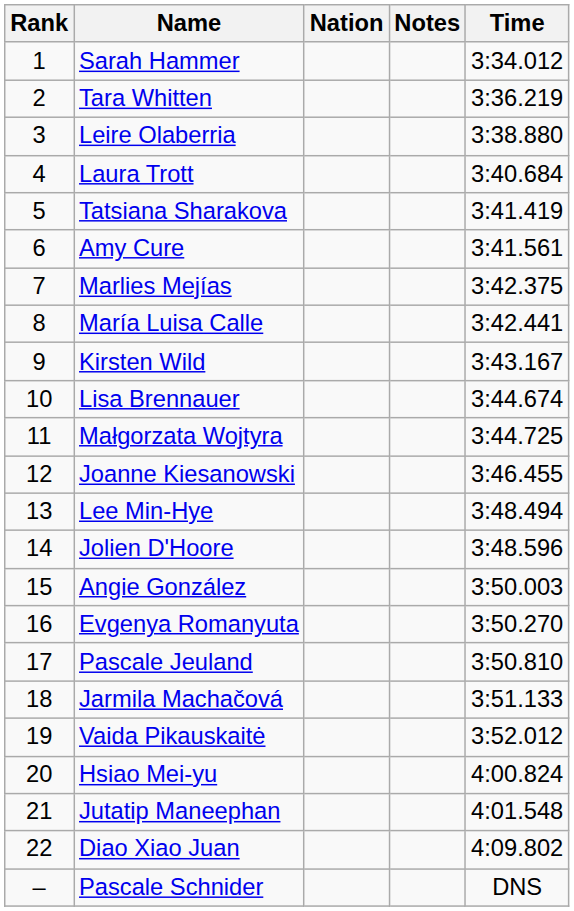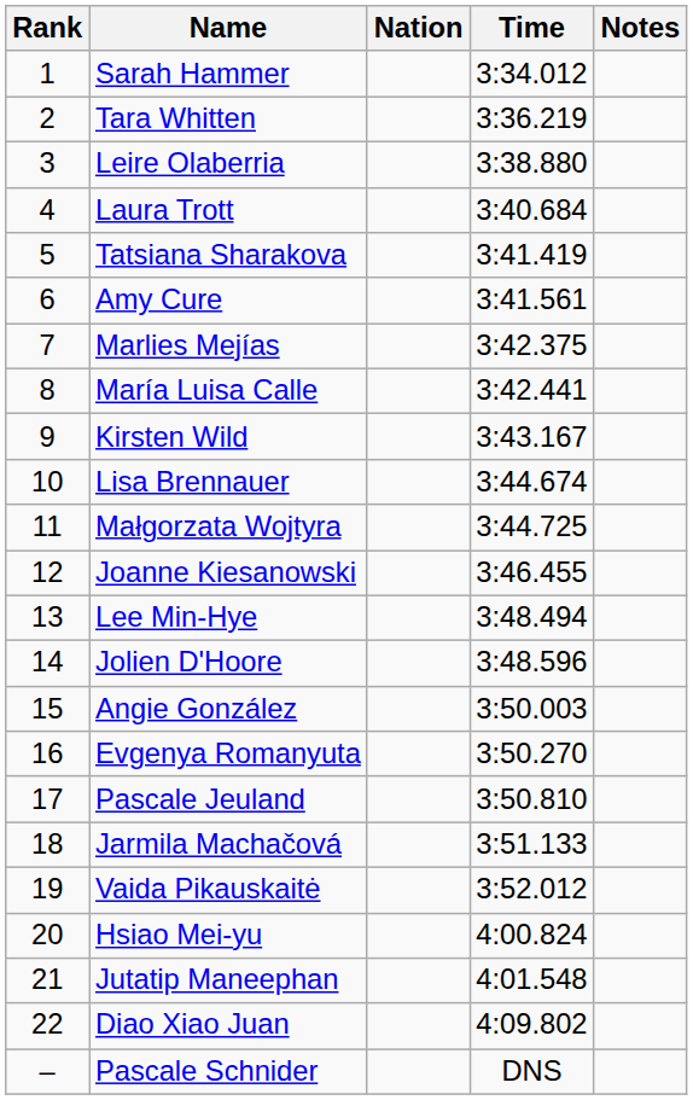 <table class="wikitable sortable" style="text-align:center">
 <tr>
 <th>Rank</th>
 <th>Name</th>
 <th>Nation</th>
+<th>Time</th>
 <th>Notes</th>
-<th>Time</th>
 </tr>
 <tr>
 <td>1</td>
 <td align=left><a href='#'>Sarah Hammer</a></td>
 <td align=left></td>
+<td>3:34.012</td>
 <td></td>
-<td>3:34.012</td>
 </tr>
 <tr>
 <td>2</td>
 <td align=left><a href='#'>Tara Whitten</a></td>
 <td align=left></td>
+<td>3:36.219</td>
 <td></td>
-<td>3:36.219</td>
 </tr>
 <tr>
 <td>3</td>
 <td align=left><a href='#'>Leire Olaberria</a></td>
 <td align=left></td>
+<td>3:38.880</td>
 <td></td>
-<td>3:38.880</td>
 </tr>
 <tr>
 <td>4</td>
 <td align=left><a href='#'>Laura Trott</a></td>
 <td align=left></td>
+<td>3:40.684</td>
 <td></td>
-<td>3:40.684</td>
 </tr>
 <tr>
 <td>5</td>
 <td align=left><a href='#'>Tatsiana Sharakova</a></td>
 <td align=left></td>
+<td>3:41.419</td>
 <td></td>
-<td>3:41.419</td>
 </tr>
 <tr>
 <td>6</td>
 <td align=left><a href='#'>Amy Cure</a></td>
 <td align=left></td>
+<td>3:41.561</td>
 <td></td>
-<td>3:41.561</td>
 </tr>
 <tr>
 <td>7</td>
 <td align=left><a href='#'>Marlies Mejías</a></td>
 <td align=left></td>
+<td>3:42.375</td>
 <td></td>
-<td>3:42.375</td>
 </tr>
 <tr>
 <td>8</td>
 <td align=left><a href='#'>María Luisa Calle</a></td>
 <td align=left></td>
+<td>3:42.441</td>
 <td></td>
-<td>3:42.441</td>
 </tr>
 <tr>
 <td>9</td>
 <td align=left><a href='#'>Kirsten Wild</a></td>
 <td align=left></td>
+<td>3:43.167</td>
 <td></td>
-<td>3:43.167</td>
 </tr>
 <tr>
 <td>10</td>
 <td align=left><a href='#'>Lisa Brennauer</a></td>
 <td align=left></td>
+<td>3:44.674</td>
 <td></td>
-<td>3:44.674</td>
 </tr>
 <tr>
 <td>11</td>
 <td align=left><a href='#'>Małgorzata Wojtyra</a></td>
 <td align=left></td>
+<td>3:44.725</td>
 <td></td>
-<td>3:44.725</td>
 </tr>
 <tr>
 <td>12</td>
 <td align=left><a href='#'>Joanne Kiesanowski</a></td>
 <td align=left></td>
+<td>3:46.455</td>
 <td></td>
-<td>3:46.455</td>
 </tr>
 <tr>
 <td>13</td>
 <td align=left><a href='#'>Lee Min-Hye</a></td>
 <td align=left></td>
+<td>3:48.494</td>
 <td></td>
-<td>3:48.494</td>
 </tr>
 <tr>
 <td>14</td>
 <td align=left><a href='#'>Jolien D'Hoore</a></td>
 <td align=left></td>
+<td>3:48.596</td>
 <td></td>
-<td>3:48.596</td>
 </tr>
 <tr>
 <td>15</td>
 <td align=left><a href='#'>Angie González</a></td>
 <td align=left></td>
+<td>3:50.003</td>
 <td></td>
-<td>3:50.003</td>
 </tr>
 <tr>
 <td>16</td>
 <td align=left><a href='#'>Evgenya Romanyuta</a></td>
 <td align=left></td>
+<td>3:50.270</td>
 <td></td>
-<td>3:50.270</td>
 </tr>
 <tr>
 <td>17</td>
 <td align=left><a href='#'>Pascale Jeuland</a></td>
 <td align=left></td>
+<td>3:50.810</td>
 <td></td>
-<td>3:50.810</td>
 </tr>
 <tr>
 <td>18</td>
 <td align=left><a href='#'>Jarmila Machačová</a></td>
 <td align=left></td>
+<td>3:51.133</td>
 <td></td>
-<td>3:51.133</td>
 </tr>
 <tr>
 <td>19</td>
 <td align=left><a href='#'>Vaida Pikauskaitė</a></td>
 <td align=left></td>
+<td>3:52.012</td>
 <td></td>
-<td>3:52.012</td>
 </tr>
 <tr>
 <td>20</td>
 <td align=left><a href='#'>Hsiao Mei-yu</a></td>
 <td align=left></td>
+<td>4:00.824</td>
 <td></td>
-<td>4:00.824</td>
 </tr>
 <tr>
 <td>21</td>
 <td align=left><a href='#'>Jutatip Maneephan</a></td>
 <td align=left></td>
+<td>4:01.548</td>
 <td></td>
-<td>4:01.548</td>
 </tr>
 <tr>
 <td>22</td>
 <td align=left><a href='#'>Diao Xiao Juan</a></td>
 <td align=left></td>
+<td>4:09.802</td>
 <td></td>
-<td>4:09.802</td>
 </tr>
 <tr>
 <td>–</td>
 <td align=left><a href='#'>Pascale Schnider</a></td>
 <td align=left></td>
+<td>DNS</td>
 <td></td>
-<td>DNS</td>
 </tr>
 </table>
